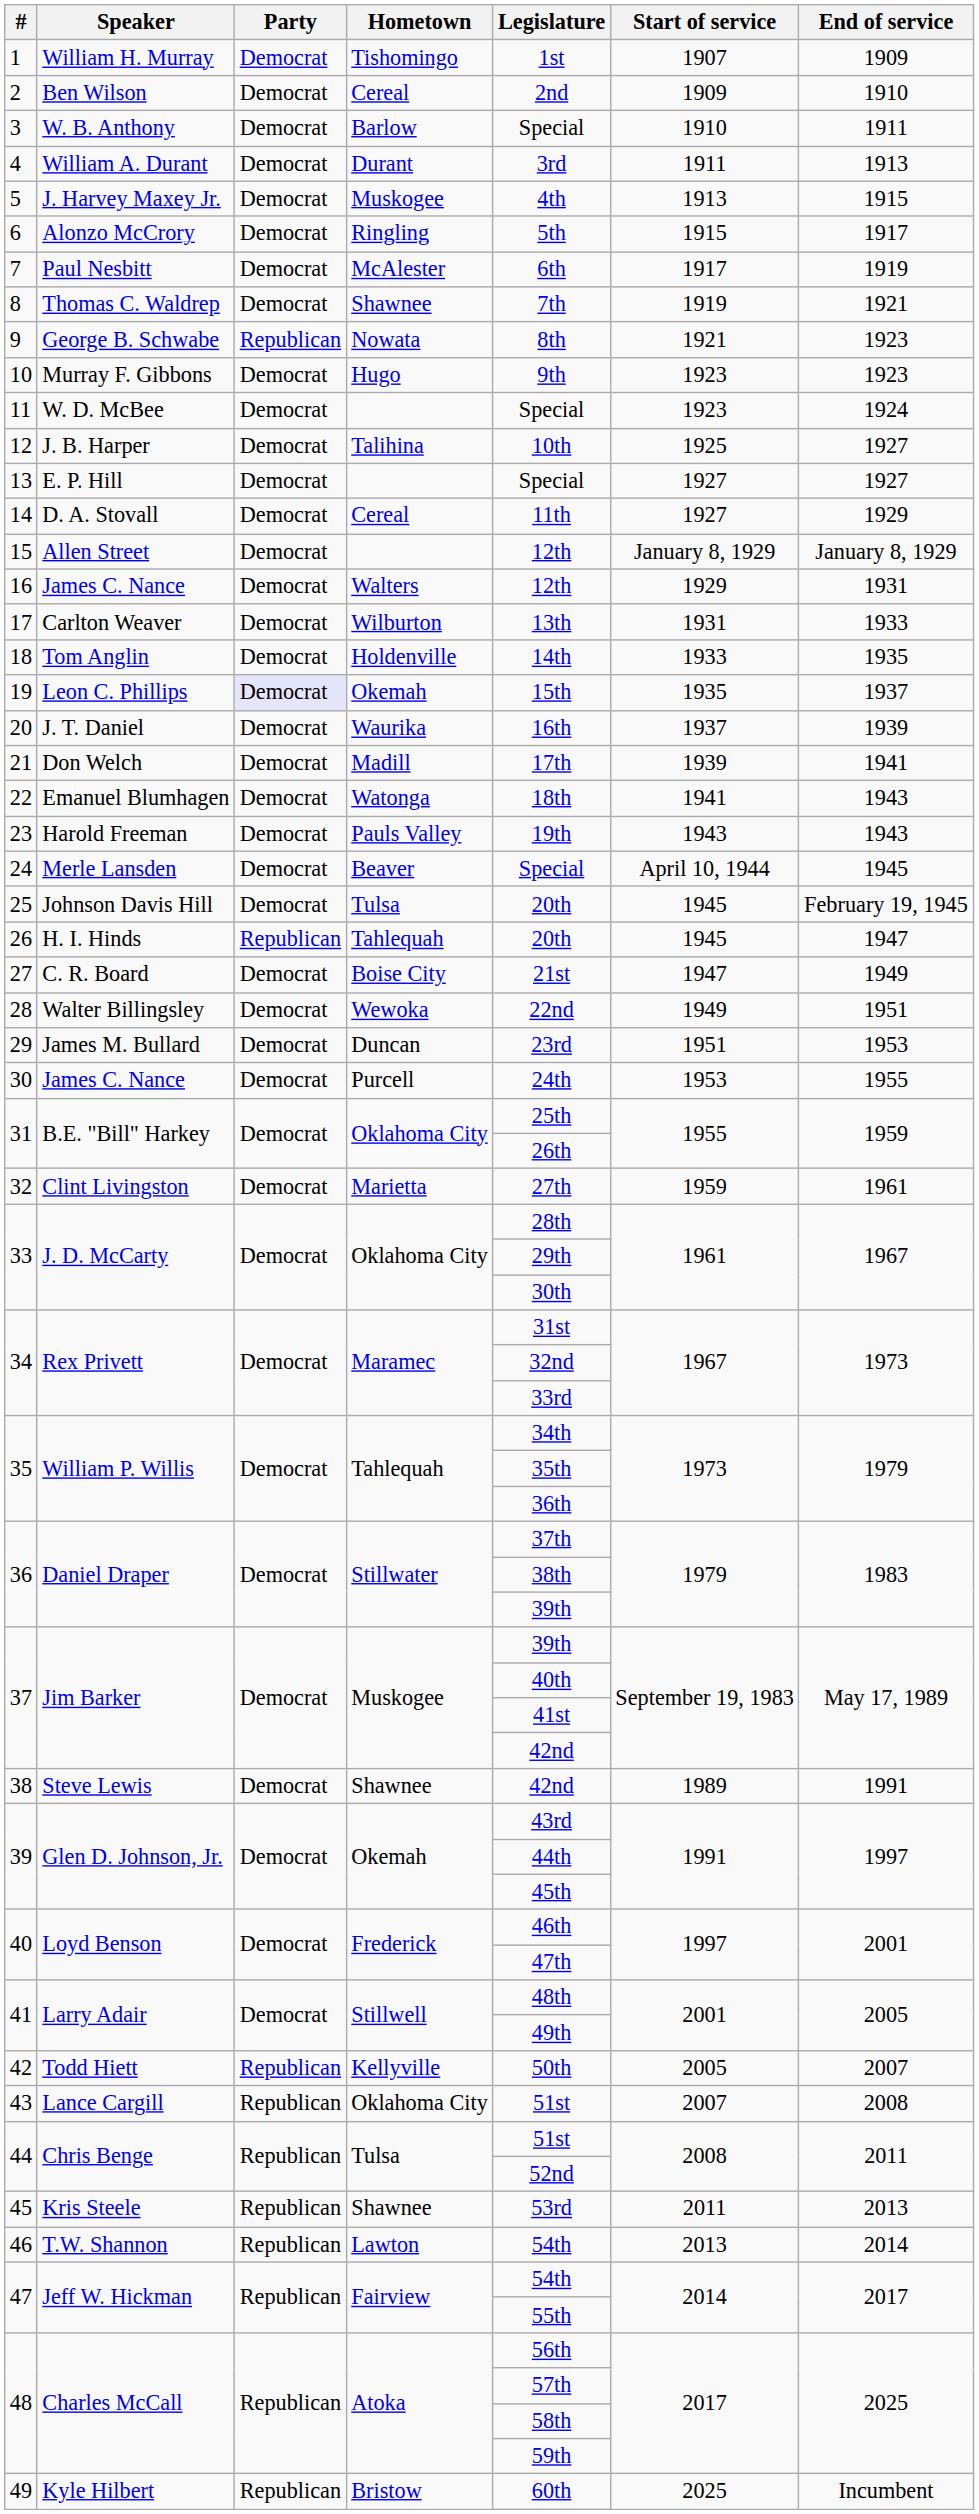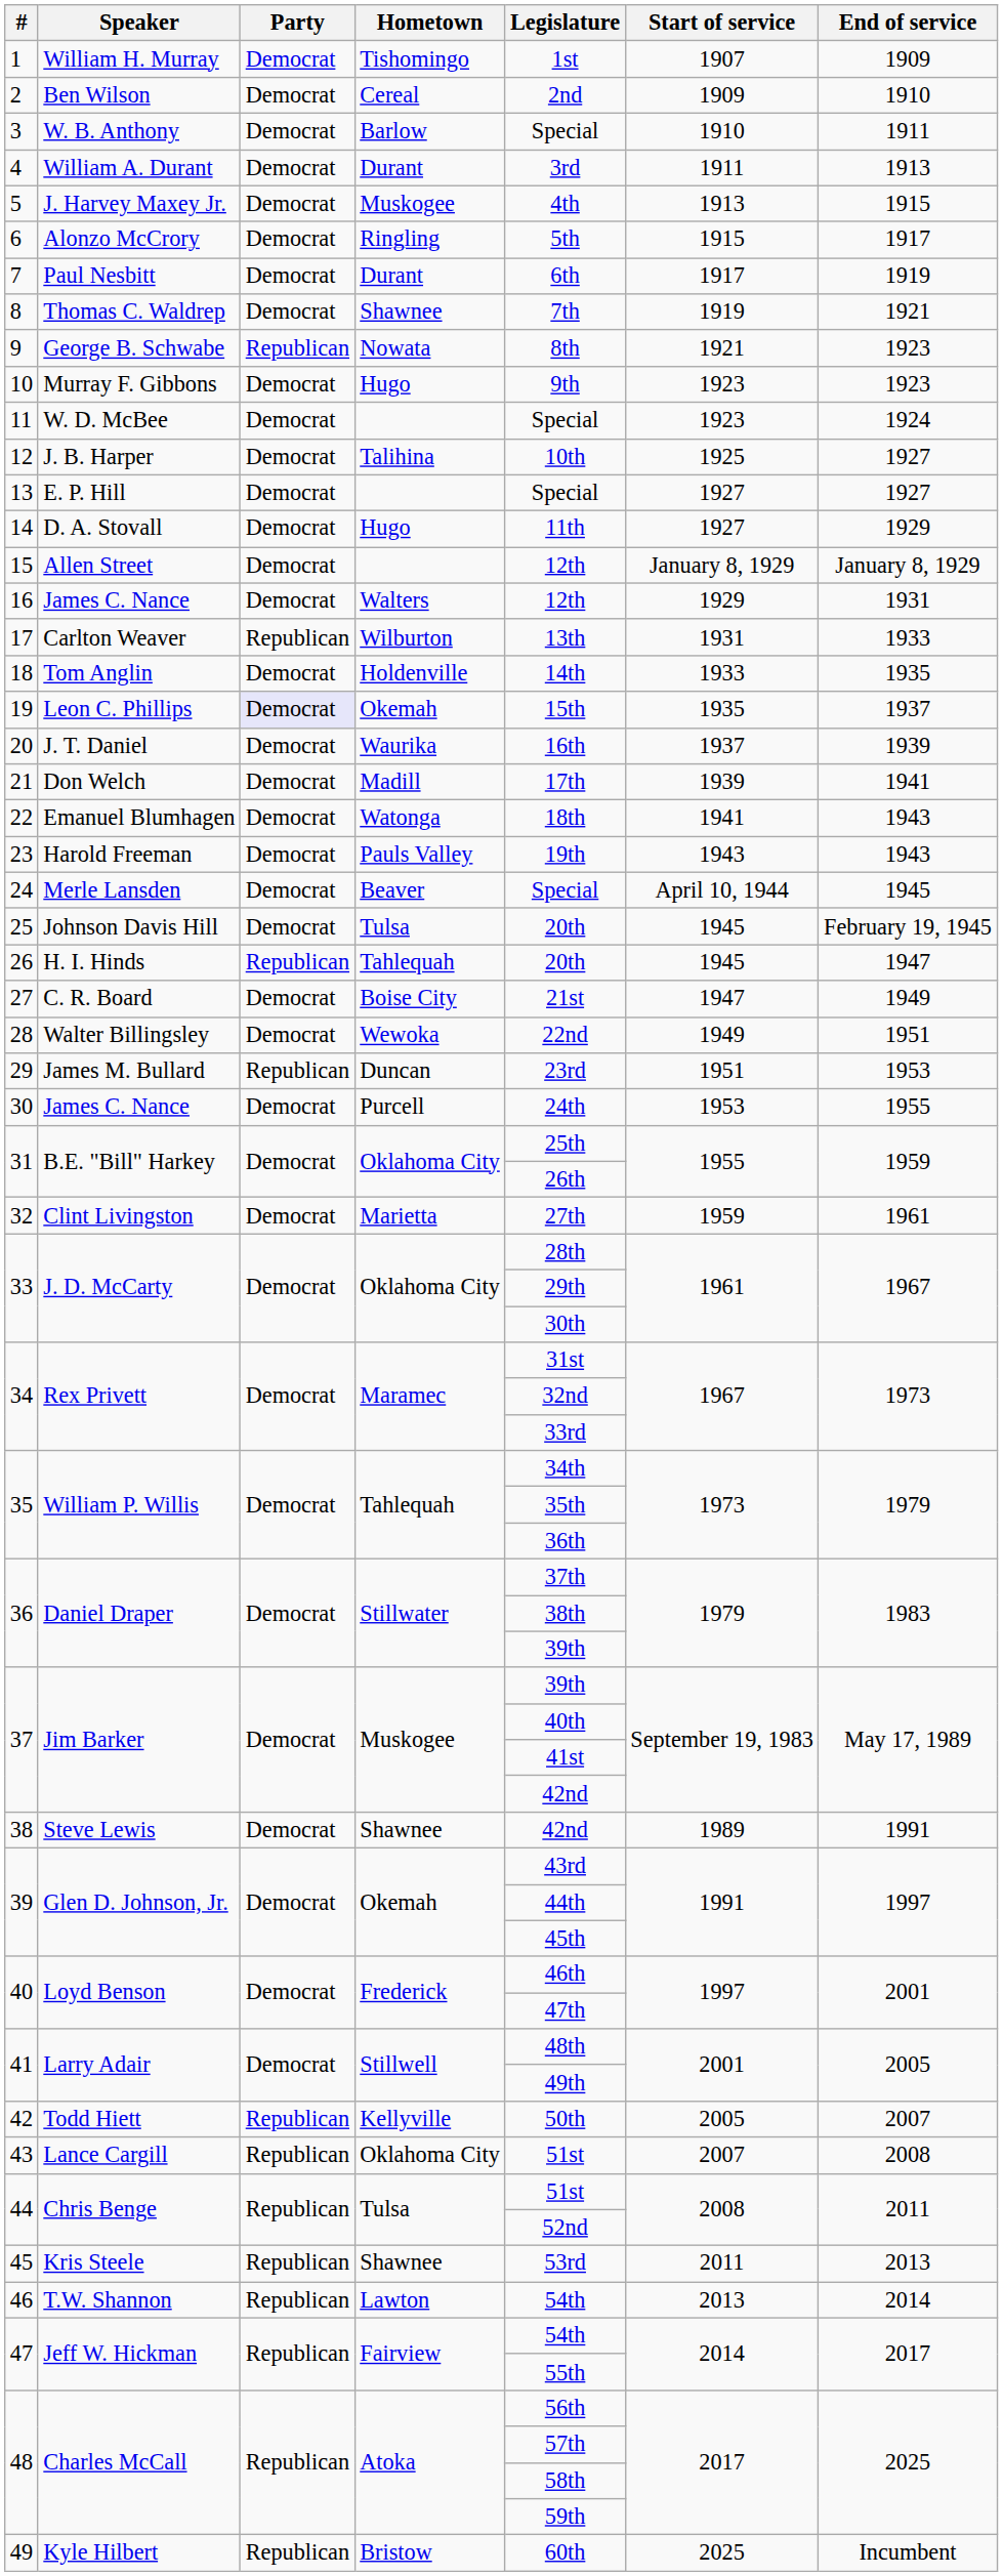 <table class=wikitable>
 <tr>
 <th>#</th>
 <th>Speaker</th>
 <th>Party</th>
 <th>Hometown</th>
 <th>Legislature</th>
 <th>Start of service</th>
 <th>End of service</th>
 </tr>
 <tr>
 <td>1</td>
 <td><a href='#'>William H. Murray</a></td>
 <td><a href='#'>Democrat</a></td>
 <td><a href='#'>Tishomingo</a></td>
 <td align=center><a href='#'>1st</a></td>
 <td align=center>1907</td>
 <td align=center>1909</td>
 </tr>
 <tr>
 <td>2</td>
 <td><a href='#'>Ben Wilson</a></td>
 <td>Democrat</td>
 <td><a href='#'>Cereal</a></td>
 <td align=center><a href='#'>2nd</a></td>
 <td align=center>1909</td>
 <td align=center>1910</td>
 </tr>
 <tr>
 <td>3</td>
 <td><a href='#'>W. B. Anthony</a></td>
 <td>Democrat</td>
 <td><a href='#'>Barlow</a></td>
 <td align=center>Special</td>
 <td align=center>1910</td>
 <td align=center>1911</td>
 </tr>
 <tr>
 <td>4</td>
 <td><a href='#'>William A. Durant</a></td>
 <td>Democrat</td>
 <td><a href='#'>Durant</a></td>
 <td align=center><a href='#'>3rd</a></td>
 <td align=center>1911</td>
 <td align=center>1913</td>
 </tr>
 <tr>
 <td>5</td>
 <td><a href='#'>J. Harvey Maxey Jr.</a></td>
 <td>Democrat</td>
 <td><a href='#'>Muskogee</a></td>
 <td align=center><a href='#'>4th</a></td>
 <td align=center>1913</td>
 <td align=center>1915</td>
 </tr>
 <tr>
 <td>6</td>
 <td><a href='#'>Alonzo McCrory</a></td>
 <td>Democrat</td>
 <td><a href='#'>Ringling</a></td>
 <td align=center><a href='#'>5th</a></td>
 <td align=center>1915</td>
 <td align=center>1917</td>
 </tr>
 <tr>
 <td>7</td>
 <td><a href='#'>Paul Nesbitt</a></td>
 <td>Democrat</td>
-<td><a href='#'>McAlester</a></td>
+<td><a href='#'>Durant</a></td>
 <td align=center><a href='#'>6th</a></td>
 <td align=center>1917</td>
 <td align=center>1919</td>
 </tr>
 <tr>
 <td>8</td>
 <td><a href='#'>Thomas C. Waldrep</a></td>
 <td>Democrat</td>
 <td><a href='#'>Shawnee</a></td>
 <td align=center><a href='#'>7th</a></td>
 <td align=center>1919</td>
 <td align=center>1921</td>
 </tr>
 <tr>
 <td>9</td>
 <td><a href='#'>George B. Schwabe</a></td>
 <td><a href='#'>Republican</a></td>
 <td><a href='#'>Nowata</a></td>
 <td align=center><a href='#'>8th</a></td>
 <td align=center>1921</td>
 <td align=center>1923</td>
 </tr>
 <tr>
 <td>10</td>
 <td>Murray F. Gibbons</td>
 <td>Democrat</td>
 <td><a href='#'>Hugo</a></td>
 <td align=center><a href='#'>9th</a></td>
 <td align=center>1923</td>
 <td align=center>1923</td>
 </tr>
 <tr>
 <td>11</td>
 <td>W. D. McBee</td>
 <td>Democrat</td>
 <td></td>
 <td align=center>Special</td>
 <td align=center>1923</td>
 <td align=center>1924</td>
 </tr>
 <tr>
 <td>12</td>
 <td>J. B. Harper</td>
 <td>Democrat</td>
 <td><a href='#'>Talihina</a></td>
 <td align=center><a href='#'>10th</a></td>
 <td align=center>1925</td>
 <td align=center>1927</td>
 </tr>
 <tr>
 <td>13</td>
 <td>E. P. Hill</td>
 <td>Democrat</td>
 <td></td>
 <td align=center>Special</td>
 <td align=center>1927</td>
 <td align=center>1927</td>
 </tr>
 <tr>
 <td>14</td>
 <td>D. A. Stovall</td>
 <td>Democrat</td>
-<td><a href='#'>Cereal</a></td>
+<td><a href='#'>Hugo</a></td>
 <td align=center><a href='#'>11th</a></td>
 <td align=center>1927</td>
 <td align=center>1929</td>
 </tr>
 <tr>
 <td>15</td>
 <td><a href='#'>Allen Street</a></td>
 <td>Democrat</td>
 <td></td>
 <td align=center><a href='#'>12th</a></td>
 <td align=center>January 8, 1929</td>
 <td align=center>January 8, 1929</td>
 </tr>
 <tr>
 <td>16</td>
 <td><a href='#'>James C. Nance</a></td>
 <td>Democrat</td>
 <td><a href='#'>Walters</a></td>
 <td align=center><a href='#'>12th</a></td>
 <td align=center>1929</td>
 <td align=center>1931</td>
 </tr>
 <tr>
 <td>17</td>
 <td>Carlton Weaver</td>
-<td>Democrat</td>
+<td>Republican</td>
 <td><a href='#'>Wilburton</a></td>
 <td align=center><a href='#'>13th</a></td>
 <td align=center>1931</td>
 <td align=center>1933</td>
 </tr>
 <tr>
 <td>18</td>
 <td><a href='#'>Tom Anglin</a></td>
 <td>Democrat</td>
 <td><a href='#'>Holdenville</a></td>
 <td align=center><a href='#'>14th</a></td>
 <td align=center>1933</td>
 <td align=center>1935</td>
 </tr>
 <tr>
 <td>19</td>
 <td><a href='#'>Leon C. Phillips</a></td>
 <td style="background: lavender;">Democrat</td>
 <td><a href='#'>Okemah</a></td>
 <td align=center><a href='#'>15th</a></td>
 <td align=center>1935</td>
 <td align=center>1937</td>
 </tr>
 <tr>
 <td>20</td>
 <td>J. T. Daniel</td>
 <td>Democrat</td>
 <td><a href='#'>Waurika</a></td>
 <td align=center><a href='#'>16th</a></td>
 <td align=center>1937</td>
 <td align=center>1939</td>
 </tr>
 <tr>
 <td>21</td>
 <td>Don Welch</td>
 <td>Democrat</td>
 <td><a href='#'>Madill</a></td>
 <td align=center><a href='#'>17th</a></td>
 <td align=center>1939</td>
 <td align=center>1941</td>
 </tr>
 <tr>
 <td>22</td>
 <td>Emanuel Blumhagen</td>
 <td>Democrat</td>
 <td><a href='#'>Watonga</a></td>
 <td align=center><a href='#'>18th</a></td>
 <td align=center>1941</td>
 <td align=center>1943</td>
 </tr>
 <tr>
 <td>23</td>
 <td>Harold Freeman</td>
 <td>Democrat</td>
 <td><a href='#'>Pauls Valley</a></td>
 <td align=center><a href='#'>19th</a></td>
 <td align=center>1943</td>
 <td align=center>1943</td>
 </tr>
 <tr>
 <td>24</td>
 <td><a href='#'>Merle Lansden</a></td>
 <td>Democrat</td>
 <td><a href='#'>Beaver</a></td>
 <td align=center><a href='#'>Special</a></td>
 <td align=center>April 10, 1944</td>
 <td align=center>1945</td>
 </tr>
 <tr>
 <td>25</td>
 <td>Johnson Davis Hill</td>
 <td>Democrat</td>
 <td><a href='#'>Tulsa</a></td>
 <td align=center><a href='#'>20th</a></td>
 <td align=center>1945</td>
 <td align=center>February 19, 1945</td>
 </tr>
 <tr>
 <td>26</td>
 <td>H. I. Hinds</td>
 <td><a href='#'>Republican</a></td>
 <td><a href='#'>Tahlequah</a></td>
 <td align=center><a href='#'>20th</a></td>
 <td align=center>1945</td>
 <td align=center>1947</td>
 </tr>
 <tr>
 <td>27</td>
 <td>C. R. Board</td>
 <td>Democrat</td>
 <td><a href='#'>Boise City</a></td>
 <td align=center><a href='#'>21st</a></td>
 <td align=center>1947</td>
 <td align=center>1949</td>
 </tr>
 <tr>
 <td>28</td>
 <td>Walter Billingsley</td>
 <td>Democrat</td>
 <td><a href='#'>Wewoka</a></td>
 <td align=center><a href='#'>22nd</a></td>
 <td align=center>1949</td>
 <td align=center>1951</td>
 </tr>
 <tr>
 <td>29</td>
 <td>James M. Bullard</td>
-<td>Democrat</td>
+<td>Republican</td>
 <td>Duncan</td>
 <td align=center><a href='#'>23rd</a></td>
 <td align=center>1951</td>
 <td align=center>1953</td>
 </tr>
 <tr>
 <td>30</td>
 <td><a href='#'>James C. Nance</a></td>
 <td>Democrat</td>
 <td>Purcell</td>
 <td align=center><a href='#'>24th</a></td>
 <td align=center>1953</td>
 <td align=center>1955</td>
 </tr>
 <tr>
 <td rowspan=2>31</td>
 <td rowspan=2>B.E. "Bill" Harkey</td>
 <td rowspan=2>Democrat</td>
 <td rowspan=2><a href='#'>Oklahoma City</a></td>
 <td align=center><a href='#'>25th</a></td>
 <td rowspan=2 align=center>1955</td>
 <td rowspan=2 align=center>1959</td>
 </tr>
 <tr>
 <td align=center><a href='#'>26th</a></td>
 </tr>
 <tr>
 <td>32</td>
 <td><a href='#'>Clint Livingston</a></td>
 <td>Democrat</td>
 <td><a href='#'>Marietta</a></td>
 <td align=center><a href='#'>27th</a></td>
 <td align=center>1959</td>
 <td align=center>1961</td>
 </tr>
 <tr>
 <td rowspan=3>33</td>
 <td rowspan=3><a href='#'>J. D. McCarty</a></td>
 <td rowspan=3>Democrat</td>
 <td rowspan=3>Oklahoma City</td>
 <td align=center><a href='#'>28th</a></td>
 <td rowspan=3 align=center>1961</td>
 <td rowspan=3 align=center>1967</td>
 </tr>
 <tr>
 <td align=center><a href='#'>29th</a></td>
 </tr>
 <tr>
 <td align=center><a href='#'>30th</a></td>
 </tr>
 <tr>
 <td rowspan=3>34</td>
 <td rowspan=3><a href='#'>Rex Privett</a></td>
 <td rowspan=3>Democrat</td>
 <td rowspan=3><a href='#'>Maramec</a></td>
 <td align=center><a href='#'>31st</a></td>
 <td rowspan=3 align=center>1967</td>
 <td rowspan=3 align=center>1973</td>
 </tr>
 <tr>
 <td align=center><a href='#'>32nd</a></td>
 </tr>
 <tr>
 <td align=center><a href='#'>33rd</a></td>
 </tr>
 <tr>
 <td rowspan=3>35</td>
 <td rowspan=3><a href='#'>William P. Willis</a></td>
 <td rowspan=3>Democrat</td>
 <td rowspan=3>Tahlequah</td>
 <td align=center><a href='#'>34th</a></td>
 <td rowspan=3 align=center>1973</td>
 <td rowspan=3 align=center>1979</td>
 </tr>
 <tr>
 <td align=center><a href='#'>35th</a></td>
 </tr>
 <tr>
 <td align=center><a href='#'>36th</a></td>
 </tr>
 <tr>
 <td rowspan=3>36</td>
 <td rowspan=3><a href='#'>Daniel Draper</a></td>
 <td rowspan=3>Democrat</td>
 <td rowspan=3><a href='#'>Stillwater</a></td>
 <td align=center><a href='#'>37th</a></td>
 <td rowspan=3 align=center>1979</td>
 <td rowspan=3 align=center>1983</td>
 </tr>
 <tr>
 <td align=center><a href='#'>38th</a></td>
 </tr>
 <tr>
 <td align=center><a href='#'>39th</a></td>
 </tr>
 <tr>
 <td rowspan=4>37</td>
 <td rowspan=4><a href='#'>Jim Barker</a></td>
 <td rowspan=4>Democrat</td>
 <td rowspan=4>Muskogee</td>
 <td align=center><a href='#'>39th</a></td>
 <td rowspan=4 align=center>September 19, 1983</td>
 <td rowspan=4 align=center>May 17, 1989</td>
 </tr>
 <tr>
 <td align=center><a href='#'>40th</a></td>
 </tr>
 <tr>
 <td align=center><a href='#'>41st</a></td>
 </tr>
 <tr>
 <td align=center><a href='#'>42nd</a></td>
 </tr>
 <tr>
 <td>38</td>
 <td><a href='#'>Steve Lewis</a></td>
 <td>Democrat</td>
 <td>Shawnee</td>
 <td align=center><a href='#'>42nd</a></td>
 <td align=center>1989</td>
 <td align=center>1991</td>
 </tr>
 <tr>
 <td rowspan=3>39</td>
 <td rowspan=3><a href='#'>Glen D. Johnson, Jr.</a></td>
 <td rowspan=3>Democrat</td>
 <td rowspan=3>Okemah</td>
 <td align=center><a href='#'>43rd</a></td>
 <td rowspan=3 align=center>1991</td>
 <td rowspan=3 align=center>1997</td>
 </tr>
 <tr>
 <td align=center><a href='#'>44th</a></td>
 </tr>
 <tr>
 <td align=center><a href='#'>45th</a></td>
 </tr>
 <tr>
 <td rowspan=2>40</td>
 <td rowspan=2><a href='#'>Loyd Benson</a></td>
 <td rowspan=2>Democrat</td>
 <td rowspan=2><a href='#'>Frederick</a></td>
 <td align=center><a href='#'>46th</a></td>
 <td rowspan=2 align=center>1997</td>
 <td rowspan=2 align=center>2001</td>
 </tr>
 <tr>
 <td align=center><a href='#'>47th</a></td>
 </tr>
 <tr>
 <td rowspan=2>41</td>
 <td rowspan=2><a href='#'>Larry Adair</a></td>
 <td rowspan=2>Democrat</td>
 <td rowspan=2><a href='#'>Stillwell</a></td>
 <td align=center><a href='#'>48th</a></td>
 <td rowspan=2 align=center>2001</td>
 <td rowspan=2 align=center>2005</td>
 </tr>
 <tr>
 <td align=center><a href='#'>49th</a></td>
 </tr>
 <tr>
 <td>42</td>
 <td><a href='#'>Todd Hiett</a></td>
 <td><a href='#'>Republican</a></td>
 <td><a href='#'>Kellyville</a></td>
 <td align=center><a href='#'>50th</a></td>
 <td align=center>2005</td>
 <td align=center>2007</td>
 </tr>
 <tr>
 <td>43</td>
 <td><a href='#'>Lance Cargill</a></td>
 <td>Republican</td>
 <td>Oklahoma City</td>
 <td align=center><a href='#'>51st</a></td>
 <td align=center>2007</td>
 <td align=center>2008</td>
 </tr>
 <tr>
 <td rowspan=2>44</td>
 <td rowspan=2><a href='#'>Chris Benge</a></td>
 <td rowspan=2>Republican</td>
 <td rowspan=2>Tulsa</td>
 <td align=center><a href='#'>51st</a></td>
 <td rowspan=2 align=center>2008</td>
 <td rowspan=2 align=center>2011</td>
 </tr>
 <tr>
 <td align=center><a href='#'>52nd</a></td>
 </tr>
 <tr>
 <td>45</td>
 <td><a href='#'>Kris Steele</a></td>
 <td>Republican</td>
 <td>Shawnee</td>
 <td align=center><a href='#'>53rd</a></td>
 <td align=center>2011</td>
 <td align=center>2013</td>
 </tr>
 <tr>
 <td>46</td>
 <td><a href='#'>T.W. Shannon</a></td>
 <td>Republican</td>
 <td><a href='#'>Lawton</a></td>
 <td align=center><a href='#'>54th</a></td>
 <td align=center>2013</td>
 <td align=center>2014</td>
 </tr>
 <tr>
 <td rowspan=2>47</td>
 <td rowspan=2><a href='#'>Jeff W. Hickman</a></td>
 <td rowspan=2>Republican</td>
 <td rowspan=2><a href='#'>Fairview</a></td>
 <td align=center><a href='#'>54th</a></td>
 <td rowspan=2 align=center>2014</td>
 <td rowspan=2 align=center>2017</td>
 </tr>
 <tr>
 <td align=center><a href='#'>55th</a></td>
 </tr>
 <tr>
 <td rowspan=4>48</td>
 <td rowspan=4><a href='#'>Charles McCall</a></td>
 <td rowspan=4>Republican</td>
 <td rowspan=4><a href='#'>Atoka</a></td>
 <td align=center><a href='#'>56th</a></td>
 <td rowspan=4 align=center>2017</td>
 <td rowspan=4 align=center>2025</td>
 </tr>
 <tr>
 <td align=center><a href='#'>57th</a></td>
 </tr>
 <tr>
 <td align=center><a href='#'>58th</a></td>
 </tr>
 <tr>
 <td align=center><a href='#'>59th</a></td>
 </tr>
 <tr>
 <td rowspan=4>49</td>
 <td rowspan=4><a href='#'>Kyle Hilbert</a></td>
 <td rowspan=4>Republican</td>
 <td rowspan=4><a href='#'>Bristow</a></td>
 <td align=center><a href='#'>60th</a></td>
 <td rowspan=4 align=center>2025</td>
 <td rowspan=4 align=center>Incumbent</td>
 </tr>
 <tr>
 </tr>
 </table>
